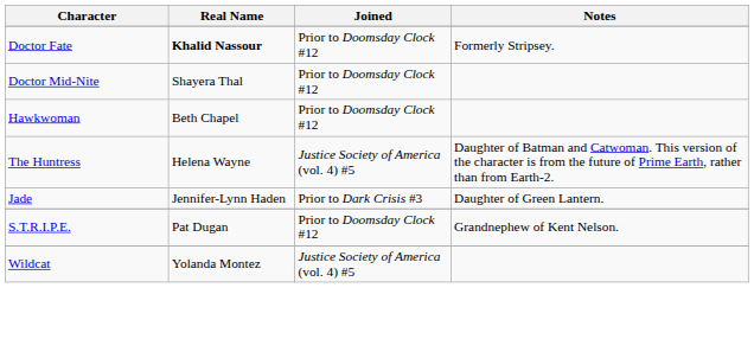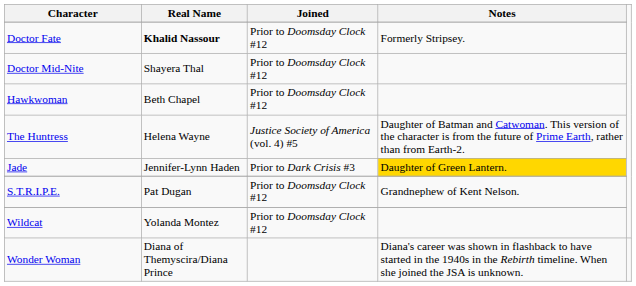 <table class="wikitable" width=100%>
 <tr>
 <th width=22%>Character</th>
 <th width=17%>Real Name</th>
 <th width=21%>Joined</th>
 <th width=40%>Notes</th>
 </tr>
 <tr>
 </tr>
 <tr>
 <td><a href='#'>Doctor Fate</a></td>
 <td><strong>Khalid Nassour</strong></td>
 <td>Prior to <em>Doomsday Clock</em> #12</td>
 <td>Formerly Stripsey.</td>
 </tr>
 <tr>
 <td><a href='#'>Doctor Mid-Nite</a></td>
 <td>Shayera Thal</td>
 <td>Prior to <em>Doomsday Clock</em> #12</td>
 <td></td>
 </tr>
 <tr>
 <td><a href='#'>Hawkwoman</a></td>
 <td>Beth Chapel</td>
 <td>Prior to <em>Doomsday Clock</em> #12</td>
 <td></td>
 </tr>
 <tr>
 <td><a href='#'>The Huntress</a></td>
 <td>Helena Wayne</td>
 <td><em>Justice Society of America</em> (vol. 4) #5</td>
 <td>Daughter of Batman and <a href='#'>Catwoman</a>. This version of the character is from the future of <a href='#'>Prime Earth</a>, rather than from Earth-2.</td>
 </tr>
 <tr>
 <td><a href='#'>Jade</a></td>
 <td>Jennifer-Lynn Haden</td>
 <td>Prior to <em>Dark Crisis</em> #3</td>
-<td>Daughter of Green Lantern.</td>
+<td style="background: gold;">Daughter of Green Lantern.</td>
 </tr>
 <tr>
 </tr>
 <tr>
 <td><a href='#'>S.T.R.I.P.E.</a></td>
 <td>Pat Dugan</td>
 <td>Prior to <em>Doomsday Clock</em> #12</td>
 <td>Grandnephew of Kent Nelson.</td>
 </tr>
 <tr>
 </tr>
 <tr>
 <td><a href='#'>Wildcat</a></td>
 <td>Yolanda Montez</td>
-<td><em>Justice Society of America</em> (vol. 4) #5</td>
+<td>Prior to <em>Doomsday Clock</em> #12</td>
+<td></td>
+</tr>
+<tr>
+<td><a href='#'>Wonder Woman</a></td>
+<td>Diana of Themyscira/Diana Prince</td>
+<td></td>
+<td>Diana's career was shown in flashback to have started in the 1940s in the <em>Rebirth</em> timeline. When she joined the JSA is unknown.</td>
 <td></td>
 </tr>
 </table>
